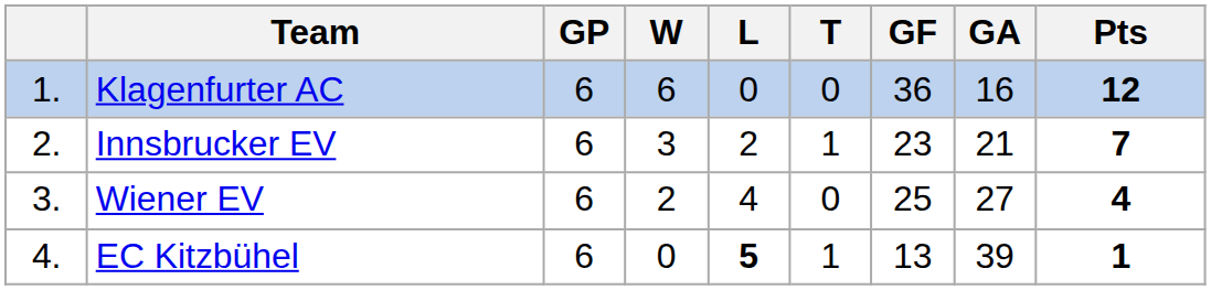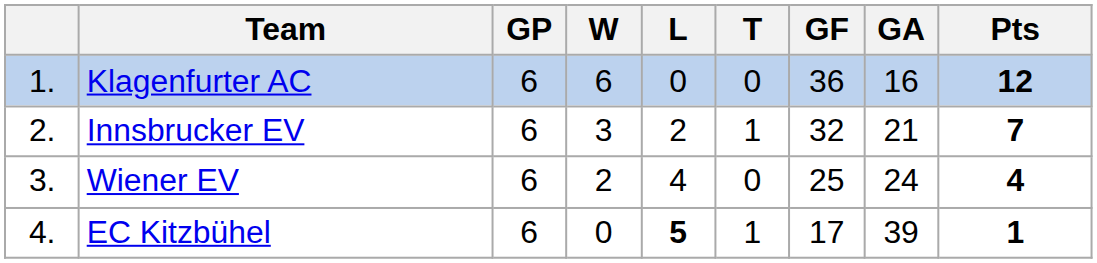 <table class="wikitable">
 <tr>
 <th width="30"></th>
 <th width="200">Team</th>
 <th width="30">GP</th>
 <th width="30">W</th>
 <th width="30">L</th>
 <th width="30">T</th>
 <th width="30">GF</th>
 <th width="30">GA</th>
 <th width="70">Pts</th>
 </tr>
 <tr bgcolor="#BCD2EE" align="center">
 <td>1.</td>
 <td align="left"><a href='#'>Klagenfurter AC</a></td>
 <td>6</td>
 <td>6</td>
 <td>0</td>
 <td>0</td>
 <td>36</td>
 <td>16</td>
 <td><strong>12</strong></td>
 </tr>
 <tr bgcolor="#FFFFFF" align="center">
 <td>2.</td>
 <td align="left"><a href='#'>Innsbrucker EV</a></td>
 <td>6</td>
 <td>3</td>
 <td>2</td>
 <td>1</td>
-<td>23</td>
+<td>32</td>
 <td>21</td>
 <td><strong>7</strong></td>
 </tr>
 <tr bgcolor="#FFFFFF" align="center">
 <td>3.</td>
 <td align="left"><a href='#'>Wiener EV</a></td>
 <td>6</td>
 <td>2</td>
 <td>4</td>
 <td>0</td>
 <td>25</td>
-<td>27</td>
+<td>24</td>
 <td><strong>4</strong></td>
 </tr>
 <tr bgcolor="#FFFFFF" align="center">
 <td>4.</td>
 <td align="left"><a href='#'>EC Kitzbühel</a></td>
 <td>6</td>
 <td>0</td>
 <td><strong>5</strong></td>
 <td>1</td>
-<td>13</td>
+<td>17</td>
 <td>39</td>
 <td><strong>1</strong></td>
 </tr>
 </table>
